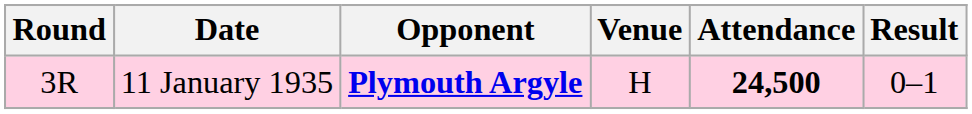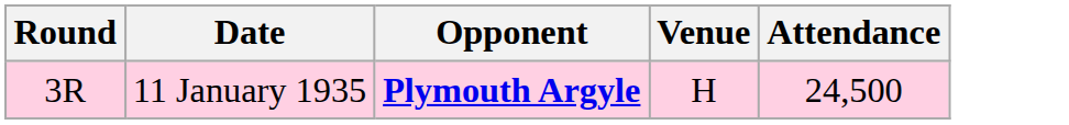 <table style="text-align:center;" class="wikitable sortable">
 <tr>
 <th>Round</th>
 <th>Date</th>
 <th>Opponent</th>
 <th>Venue</th>
 <th>Attendance</th>
-<th>Result</th>
 </tr>
 <tr style="background:#ffd0e3;">
 <td>3R</td>
 <td>11 January 1935</td>
 <td><strong><a href='#'>Plymouth Argyle</a></strong></td>
 <td>H</td>
-<td><strong>24,500</strong></td>
-<td>0–1</td>
+<td>24,500</td>
 </tr>
 </table>
